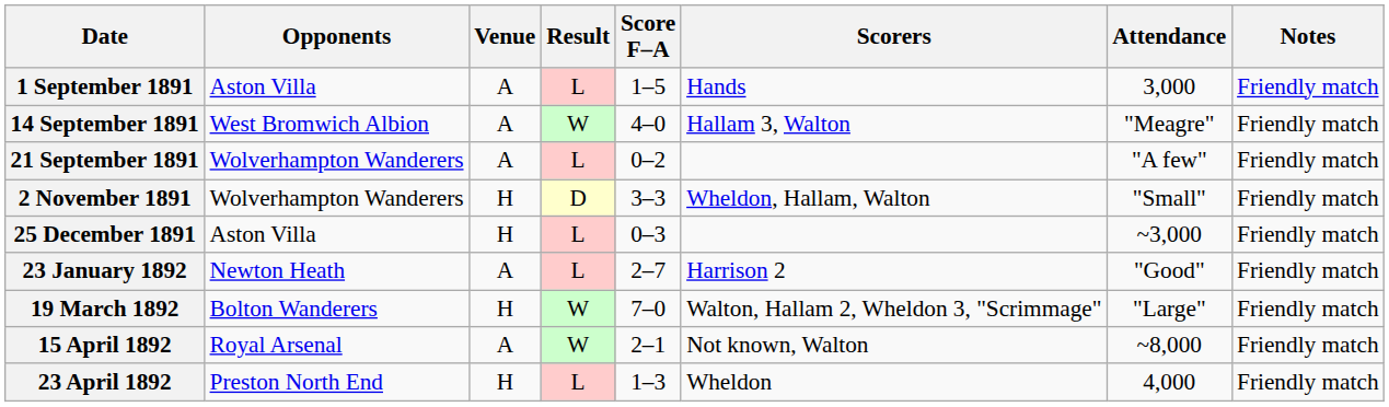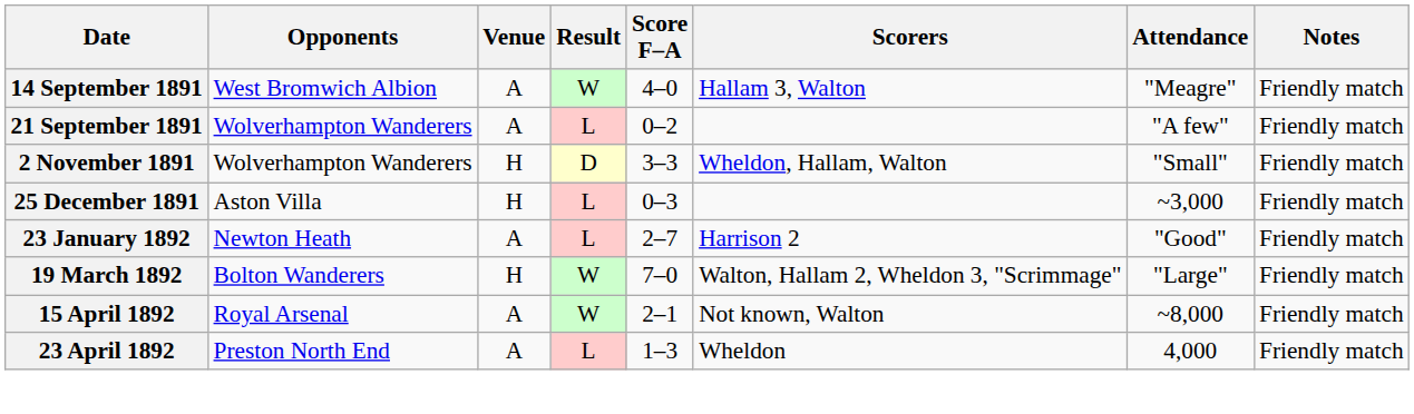 <table class="wikitable plainrowheaders" style="text-align:center">
 <tr>
 <th scope="col">Date</th>
 <th scope="col">Opponents</th>
 <th scope="col">Venue</th>
 <th scope="col">Result</th>
 <th scope="col">Score<br>F–A</th>
 <th scope="col">Scorers</th>
 <th scope="col">Attendance</th>
 <th scope="col">Notes</th>
-</tr>
-<tr>
-<th scope="row">1 September 1891</th>
-<td align="left"><a href='#'>Aston Villa</a></td>
-<td>A</td>
-<td style=background:#fcc>L</td>
-<td>1–5</td>
-<td align="left"><a href='#'>Hands</a></td>
-<td>3,000</td>
-<td align="left"><a href='#'>Friendly match</a></td>
 </tr>
 <tr>
 <th scope="row">14 September 1891</th>
 <td align="left"><a href='#'>West Bromwich Albion</a></td>
 <td>A</td>
 <td style=background:#cfc>W</td>
 <td>4–0</td>
 <td align="left"><a href='#'>Hallam</a> 3, <a href='#'>Walton</a></td>
 <td>"Meagre"</td>
 <td align="left">Friendly match</td>
 </tr>
 <tr>
 <th scope="row">21 September 1891</th>
 <td align="left"><a href='#'>Wolverhampton Wanderers</a></td>
 <td>A</td>
 <td style=background:#fcc>L</td>
 <td>0–2</td>
 <td></td>
 <td>"A few"</td>
 <td align="left">Friendly match</td>
 </tr>
 <tr>
 <th scope="row">2 November 1891</th>
 <td align="left">Wolverhampton Wanderers</td>
 <td>H</td>
 <td style=background:#ffc>D</td>
 <td>3–3</td>
 <td align="left"><a href='#'>Wheldon</a>, Hallam, Walton</td>
 <td>"Small"</td>
 <td align="left">Friendly match</td>
 </tr>
 <tr>
 <th scope="row">25 December 1891</th>
 <td align="left">Aston Villa</td>
 <td>H</td>
 <td style=background:#fcc>L</td>
 <td>0–3</td>
 <td></td>
 <td>~3,000</td>
 <td align="left">Friendly match</td>
 </tr>
 <tr>
 <th scope="row">23 January 1892</th>
 <td align="left"><a href='#'>Newton Heath</a></td>
 <td>A</td>
 <td style=background:#fcc>L</td>
 <td>2–7</td>
 <td align="left"><a href='#'>Harrison</a> 2</td>
 <td>"Good"</td>
 <td align="left">Friendly match</td>
 </tr>
 <tr>
 <th scope="row">19 March 1892</th>
 <td align="left"><a href='#'>Bolton Wanderers</a></td>
 <td>H</td>
 <td style=background:#cfc>W</td>
 <td>7–0</td>
 <td align="left">Walton, Hallam 2, Wheldon 3, "Scrimmage"</td>
 <td>"Large"</td>
 <td align="left">Friendly match</td>
 </tr>
 <tr>
 <th scope="row">15 April 1892</th>
 <td align="left"><a href='#'>Royal Arsenal</a></td>
 <td>A</td>
 <td style=background:#cfc>W</td>
 <td>2–1</td>
 <td align="left">Not known, Walton</td>
 <td>~8,000</td>
 <td align="left">Friendly match</td>
 </tr>
 <tr>
 <th scope="row">23 April 1892</th>
 <td align="left"><a href='#'>Preston North End</a></td>
-<td>H</td>
+<td>A</td>
 <td style=background:#fcc>L</td>
 <td>1–3</td>
 <td align="left">Wheldon</td>
 <td>4,000</td>
 <td align="left">Friendly match</td>
 </tr>
 </table>
